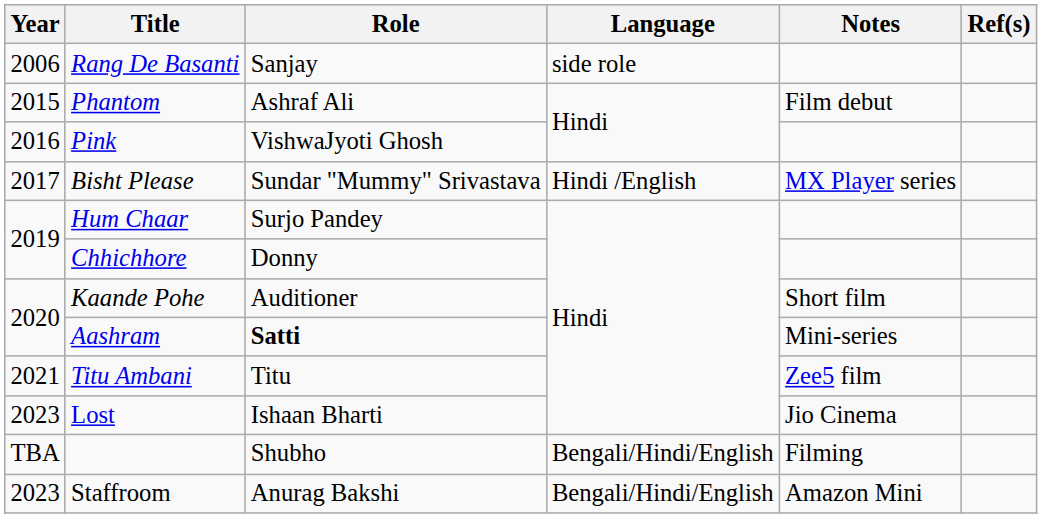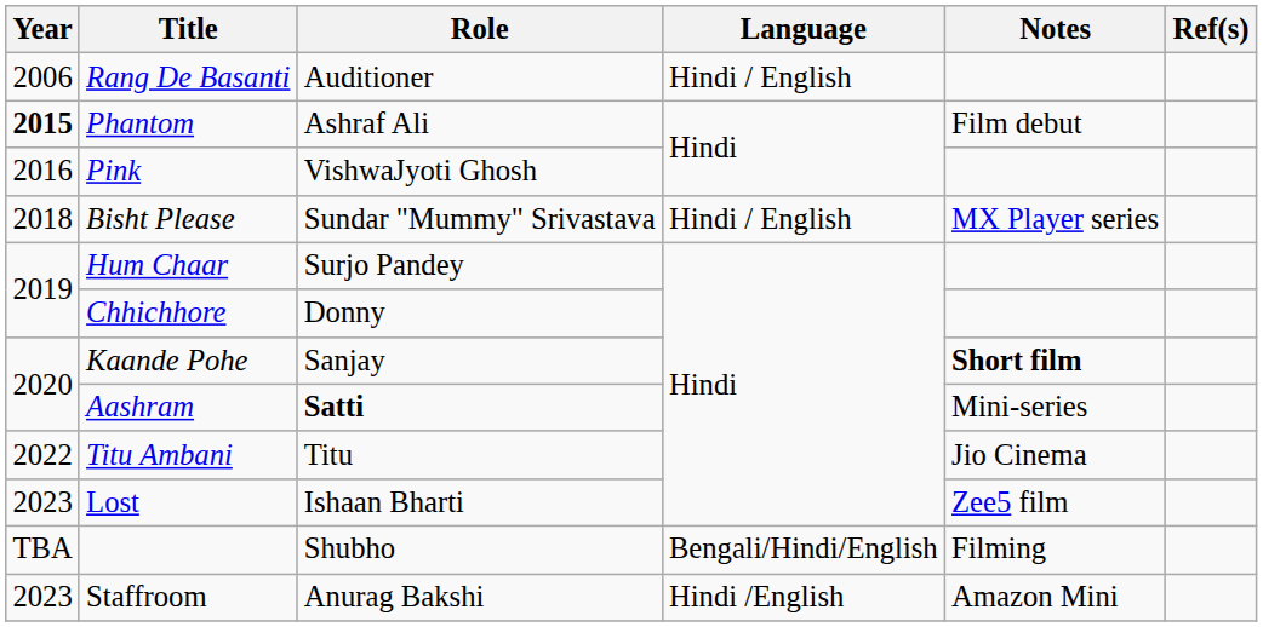 <table class="wikitable">
 <tr>
 <th>Year</th>
 <th>Title</th>
 <th>Role</th>
 <th>Language</th>
 <th>Notes</th>
 <th>Ref(s)</th>
 </tr>
 <tr>
 <td>2006</td>
 <td><em><a href='#'>Rang De Basanti</a></em></td>
-<td>Sanjay</td>
-<td>side role</td>
+<td>Auditioner</td>
+<td>Hindi / English</td>
 <td></td>
 <td></td>
 </tr>
 <tr>
-<td>2015</td>
+<td><strong>2015</strong></td>
 <td><em><a href='#'>Phantom</a></em></td>
 <td>Ashraf Ali</td>
 <td rowspan=2>Hindi</td>
 <td>Film debut</td>
 <td></td>
 </tr>
 <tr>
 <td>2016</td>
 <td><em><a href='#'>Pink</a></em></td>
 <td>VishwaJyoti Ghosh</td>
 <td></td>
 <td></td>
 </tr>
 <tr>
-<td>2017</td>
+<td>2018</td>
 <td><em>Bisht Please</em></td>
 <td>Sundar "Mummy" Srivastava</td>
-<td>Hindi /English</td>
+<td>Hindi / English</td>
 <td><a href='#'>MX Player</a> series</td>
 <td></td>
 </tr>
 <tr>
 <td rowspan=2>2019</td>
 <td><em><a href='#'>Hum Chaar</a></em></td>
 <td>Surjo Pandey</td>
 <td rowspan=6>Hindi</td>
 <td></td>
 <td></td>
 </tr>
 <tr>
 <td><em><a href='#'>Chhichhore</a></em></td>
 <td>Donny</td>
 <td></td>
 <td></td>
 </tr>
 <tr>
 <td rowspan=2>2020</td>
 <td><em>Kaande Pohe</em></td>
-<td>Auditioner</td>
-<td>Short film</td>
+<td>Sanjay</td>
+<td><strong>Short film</strong></td>
 <td></td>
 </tr>
 <tr>
 <td><em><a href='#'>Aashram</a></em></td>
 <td><strong>Satti</strong></td>
 <td>Mini-series</td>
 <td></td>
 </tr>
 <tr>
-<td>2021</td>
+<td>2022</td>
 <td><em><a href='#'>Titu Ambani</a></em></td>
 <td>Titu</td>
-<td><a href='#'>Zee5</a> film</td>
+<td>Jio Cinema</td>
 <td></td>
 </tr>
 <tr>
 <td>2023</td>
 <td><a href='#'>Lost</a></td>
 <td>Ishaan Bharti</td>
-<td>Jio Cinema</td>
+<td><a href='#'>Zee5</a> film</td>
 <td></td>
 </tr>
 <tr>
 <td>TBA</td>
 <td></td>
 <td>Shubho</td>
 <td>Bengali/Hindi/English</td>
 <td>Filming</td>
 <td></td>
 </tr>
 <tr>
 <td>2023</td>
 <td>Staffroom</td>
 <td>Anurag Bakshi</td>
-<td>Bengali/Hindi/English</td>
+<td>Hindi /English</td>
 <td>Amazon Mini</td>
 <td></td>
 </tr>
 </table>
